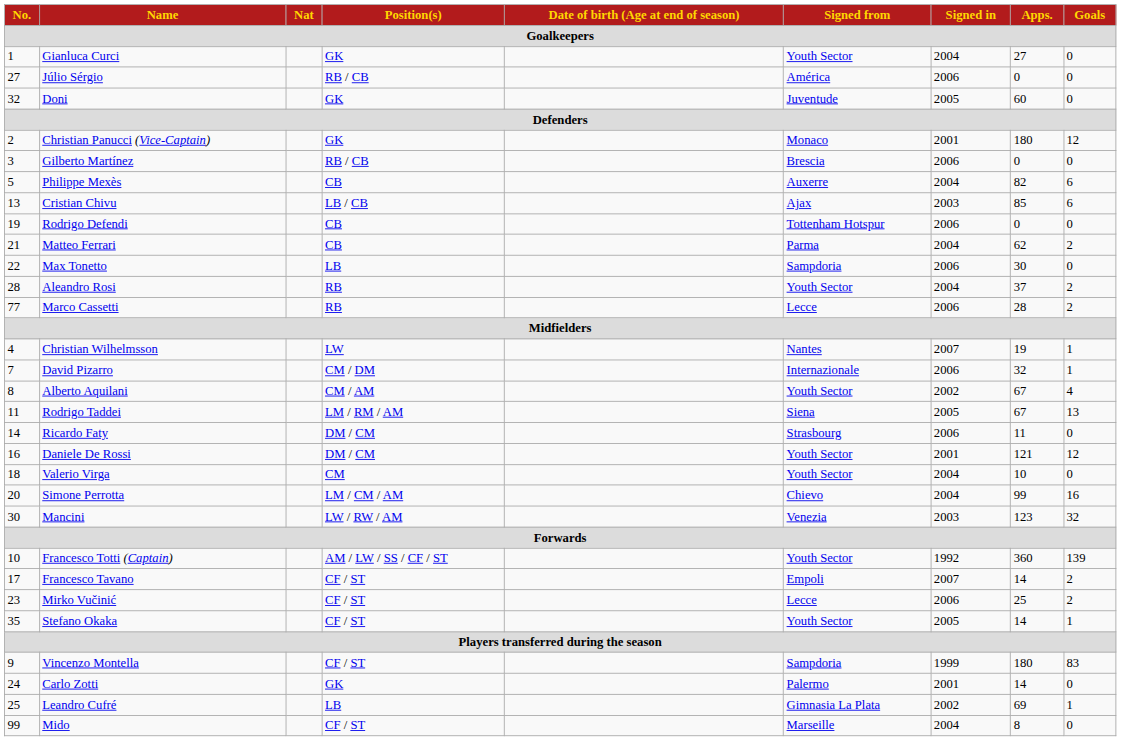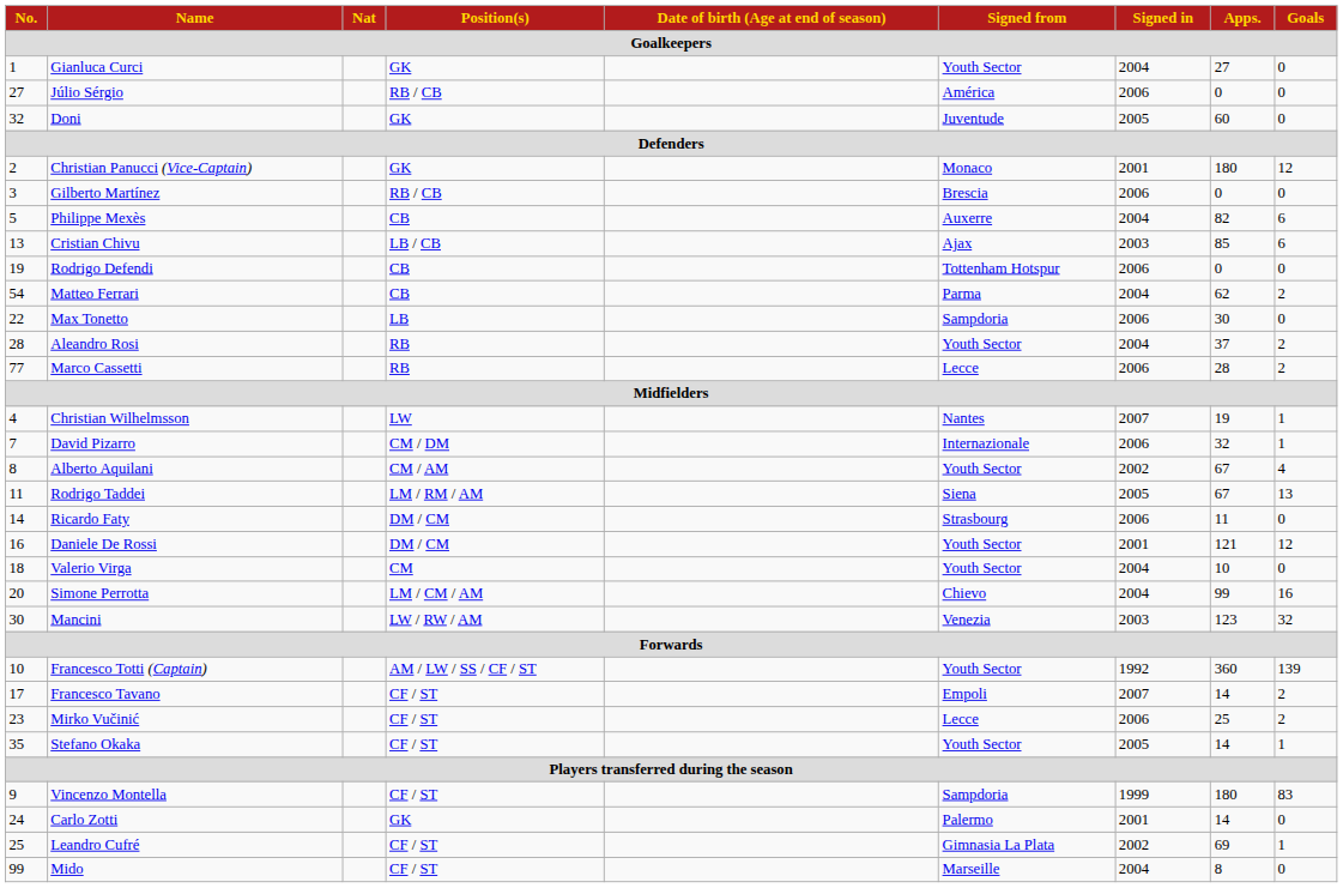 <table class="wikitable" style="text-align:left; font-size:90%; width:100%">
 <tr>
 <th style="background:#B21B1C; color:#FFD700; text-align:center;">No.</th>
 <th style="background:#B21B1C; color:#FFD700; text-align:center;">Name</th>
 <th style="background:#B21B1C; color:#FFD700; text-align:center;">Nat</th>
 <th style="background:#B21B1C; color:#FFD700; text-align:center;">Position(s)</th>
 <th style="background:#B21B1C; color:#FFD700; text-align:center;">Date of birth (Age at end of season)</th>
 <th style="background:#B21B1C; color:#FFD700; text-align:center;">Signed from</th>
 <th style="background:#B21B1C; color:#FFD700; text-align:center;">Signed in</th>
 <th style="background:#B21B1C; color:#FFD700; text-align:center;">Apps.</th>
 <th style="background:#B21B1C; color:#FFD700; text-align:center;">Goals</th>
 </tr>
 <tr>
 <th colspan=10 style="background:#DCDCDC; text-align:center;">Goalkeepers</th>
 </tr>
 <tr>
 <td>1</td>
 <td><a href='#'>Gianluca Curci</a></td>
 <td></td>
 <td><a href='#'>GK</a></td>
 <td></td>
 <td> <a href='#'>Youth Sector</a></td>
 <td>2004</td>
 <td>27</td>
 <td>0</td>
 </tr>
 <tr>
 <td>27</td>
 <td><a href='#'>Júlio Sérgio</a></td>
 <td></td>
 <td><a href='#'>RB</a> / <a href='#'>CB</a></td>
 <td></td>
 <td> <a href='#'>América</a></td>
 <td>2006</td>
 <td>0</td>
 <td>0</td>
 </tr>
 <tr>
 <td>32</td>
 <td><a href='#'>Doni</a></td>
 <td></td>
 <td><a href='#'>GK</a></td>
 <td></td>
 <td> <a href='#'>Juventude</a></td>
 <td>2005</td>
 <td>60</td>
 <td>0</td>
 </tr>
 <tr>
 <th colspan=10 style="background:#DCDCDC; text-align:center;">Defenders</th>
 </tr>
 <tr>
 <td>2</td>
 <td><a href='#'>Christian Panucci</a> <em>(<a href='#'>Vice-Captain</a>)</em></td>
 <td></td>
 <td><a href='#'>GK</a></td>
 <td></td>
 <td> <a href='#'>Monaco</a></td>
 <td>2001</td>
 <td>180</td>
 <td>12</td>
 </tr>
 <tr>
 <td>3</td>
 <td><a href='#'>Gilberto Martínez</a></td>
 <td></td>
 <td><a href='#'>RB</a> / <a href='#'>CB</a></td>
 <td></td>
 <td> <a href='#'>Brescia</a></td>
 <td>2006</td>
 <td>0</td>
 <td>0</td>
 </tr>
 <tr>
 <td>5</td>
 <td><a href='#'>Philippe Mexès</a></td>
 <td></td>
 <td><a href='#'>CB</a></td>
 <td></td>
 <td> <a href='#'>Auxerre</a></td>
 <td>2004</td>
 <td>82</td>
 <td>6</td>
 </tr>
 <tr>
 <td>13</td>
 <td><a href='#'>Cristian Chivu</a></td>
 <td></td>
 <td><a href='#'>LB</a> / <a href='#'>CB</a></td>
 <td></td>
 <td> <a href='#'>Ajax</a></td>
 <td>2003</td>
 <td>85</td>
 <td>6</td>
 </tr>
 <tr>
 <td>19</td>
 <td><a href='#'>Rodrigo Defendi</a></td>
 <td></td>
 <td><a href='#'>CB</a></td>
 <td></td>
 <td> <a href='#'>Tottenham Hotspur</a></td>
 <td>2006</td>
 <td>0</td>
 <td>0</td>
 </tr>
 <tr>
-<td>21</td>
+<td>54</td>
 <td><a href='#'>Matteo Ferrari</a></td>
 <td></td>
 <td><a href='#'>CB</a></td>
 <td></td>
 <td> <a href='#'>Parma</a></td>
 <td>2004</td>
 <td>62</td>
 <td>2</td>
 </tr>
 <tr>
 <td>22</td>
 <td><a href='#'>Max Tonetto</a></td>
 <td></td>
 <td><a href='#'>LB</a></td>
 <td></td>
 <td> <a href='#'>Sampdoria</a></td>
 <td>2006</td>
 <td>30</td>
 <td>0</td>
 </tr>
 <tr>
 <td>28</td>
 <td><a href='#'>Aleandro Rosi</a></td>
 <td></td>
 <td><a href='#'>RB</a></td>
 <td></td>
 <td> <a href='#'>Youth Sector</a></td>
 <td>2004</td>
 <td>37</td>
 <td>2</td>
 </tr>
 <tr>
 <td>77</td>
 <td><a href='#'>Marco Cassetti</a></td>
 <td></td>
 <td><a href='#'>RB</a></td>
 <td></td>
 <td> <a href='#'>Lecce</a></td>
 <td>2006</td>
 <td>28</td>
 <td>2</td>
 </tr>
 <tr>
 <th colspan=10 style="background:#DCDCDC; text-align:center;">Midfielders</th>
 </tr>
 <tr>
 <td>4</td>
 <td><a href='#'>Christian Wilhelmsson</a></td>
 <td></td>
 <td><a href='#'>LW</a></td>
 <td></td>
 <td> <a href='#'>Nantes</a></td>
 <td>2007</td>
 <td>19</td>
 <td>1</td>
 </tr>
 <tr>
 <td>7</td>
 <td><a href='#'>David Pizarro</a></td>
 <td></td>
 <td><a href='#'>CM</a> / <a href='#'>DM</a></td>
 <td></td>
 <td> <a href='#'>Internazionale</a></td>
 <td>2006</td>
 <td>32</td>
 <td>1</td>
 </tr>
 <tr>
 <td>8</td>
 <td><a href='#'>Alberto Aquilani</a></td>
 <td></td>
 <td><a href='#'>CM</a> / <a href='#'>AM</a></td>
 <td></td>
 <td> <a href='#'>Youth Sector</a></td>
 <td>2002</td>
 <td>67</td>
 <td>4</td>
 </tr>
 <tr>
 <td>11</td>
 <td><a href='#'>Rodrigo Taddei</a></td>
 <td></td>
 <td><a href='#'>LM</a> / <a href='#'>RM</a> / <a href='#'>AM</a></td>
 <td></td>
 <td> <a href='#'>Siena</a></td>
 <td>2005</td>
 <td>67</td>
 <td>13</td>
 </tr>
 <tr>
 <td>14</td>
 <td><a href='#'>Ricardo Faty</a></td>
 <td></td>
 <td><a href='#'>DM</a> / <a href='#'>CM</a></td>
 <td></td>
 <td> <a href='#'>Strasbourg</a></td>
 <td>2006</td>
 <td>11</td>
 <td>0</td>
 </tr>
 <tr>
 <td>16</td>
 <td><a href='#'>Daniele De Rossi</a></td>
 <td></td>
 <td><a href='#'>DM</a> / <a href='#'>CM</a></td>
 <td></td>
 <td> <a href='#'>Youth Sector</a></td>
 <td>2001</td>
 <td>121</td>
 <td>12</td>
 </tr>
 <tr>
 <td>18</td>
 <td><a href='#'>Valerio Virga</a></td>
 <td></td>
 <td><a href='#'>CM</a></td>
 <td></td>
 <td> <a href='#'>Youth Sector</a></td>
 <td>2004</td>
 <td>10</td>
 <td>0</td>
 </tr>
 <tr>
 <td>20</td>
 <td><a href='#'>Simone Perrotta</a></td>
 <td></td>
 <td><a href='#'>LM</a> / <a href='#'>CM</a> / <a href='#'>AM</a></td>
 <td></td>
 <td> <a href='#'>Chievo</a></td>
 <td>2004</td>
 <td>99</td>
 <td>16</td>
 </tr>
 <tr>
 <td>30</td>
 <td><a href='#'>Mancini</a></td>
 <td></td>
 <td><a href='#'>LW</a> / <a href='#'>RW</a> / <a href='#'>AM</a></td>
 <td></td>
 <td> <a href='#'>Venezia</a></td>
 <td>2003</td>
 <td>123</td>
 <td>32</td>
 </tr>
 <tr>
 <th colspan=10 style="background:#DCDCDC; text-align:center;">Forwards</th>
 </tr>
 <tr>
 <td>10</td>
 <td><a href='#'>Francesco Totti</a> <em>(<a href='#'>Captain</a>)</em></td>
 <td></td>
 <td><a href='#'>AM</a> / <a href='#'>LW</a> / <a href='#'>SS</a> / <a href='#'>CF</a> / <a href='#'>ST</a></td>
 <td></td>
 <td> <a href='#'>Youth Sector</a></td>
 <td>1992</td>
 <td>360</td>
 <td>139</td>
 </tr>
 <tr>
 <td>17</td>
 <td><a href='#'>Francesco Tavano</a></td>
 <td></td>
 <td><a href='#'>CF</a> / <a href='#'>ST</a></td>
 <td></td>
 <td> <a href='#'>Empoli</a></td>
 <td>2007</td>
 <td>14</td>
 <td>2</td>
 </tr>
 <tr>
 <td>23</td>
 <td><a href='#'>Mirko Vučinić</a></td>
 <td></td>
 <td><a href='#'>CF</a> / <a href='#'>ST</a></td>
 <td></td>
 <td> <a href='#'>Lecce</a></td>
 <td>2006</td>
 <td>25</td>
 <td>2</td>
 </tr>
 <tr>
 <td>35</td>
 <td><a href='#'>Stefano Okaka</a></td>
 <td></td>
 <td><a href='#'>CF</a> / <a href='#'>ST</a></td>
 <td></td>
 <td> <a href='#'>Youth Sector</a></td>
 <td>2005</td>
 <td>14</td>
 <td>1</td>
 </tr>
 <tr>
 <th colspan=10 style="background:#DCDCDC; text-align:center;">Players transferred during the season</th>
 </tr>
 <tr>
 <td>9</td>
 <td><a href='#'>Vincenzo Montella</a></td>
 <td></td>
 <td><a href='#'>CF</a> / <a href='#'>ST</a></td>
 <td></td>
 <td> <a href='#'>Sampdoria</a></td>
 <td>1999</td>
 <td>180</td>
 <td>83</td>
 </tr>
 <tr>
 <td>24</td>
 <td><a href='#'>Carlo Zotti</a></td>
 <td></td>
 <td><a href='#'>GK</a></td>
 <td></td>
 <td> <a href='#'>Palermo</a></td>
 <td>2001</td>
 <td>14</td>
 <td>0</td>
 </tr>
 <tr>
 <td>25</td>
 <td><a href='#'>Leandro Cufré</a></td>
 <td></td>
-<td><a href='#'>LB</a></td>
+<td><a href='#'>CF</a> / <a href='#'>ST</a></td>
 <td></td>
 <td> <a href='#'>Gimnasia La Plata</a></td>
 <td>2002</td>
 <td>69</td>
 <td>1</td>
 </tr>
 <tr>
 <td>99</td>
 <td><a href='#'>Mido</a></td>
 <td></td>
 <td><a href='#'>CF</a> / <a href='#'>ST</a></td>
 <td></td>
 <td> <a href='#'>Marseille</a></td>
 <td>2004</td>
 <td>8</td>
 <td>0</td>
 </tr>
 </table>
